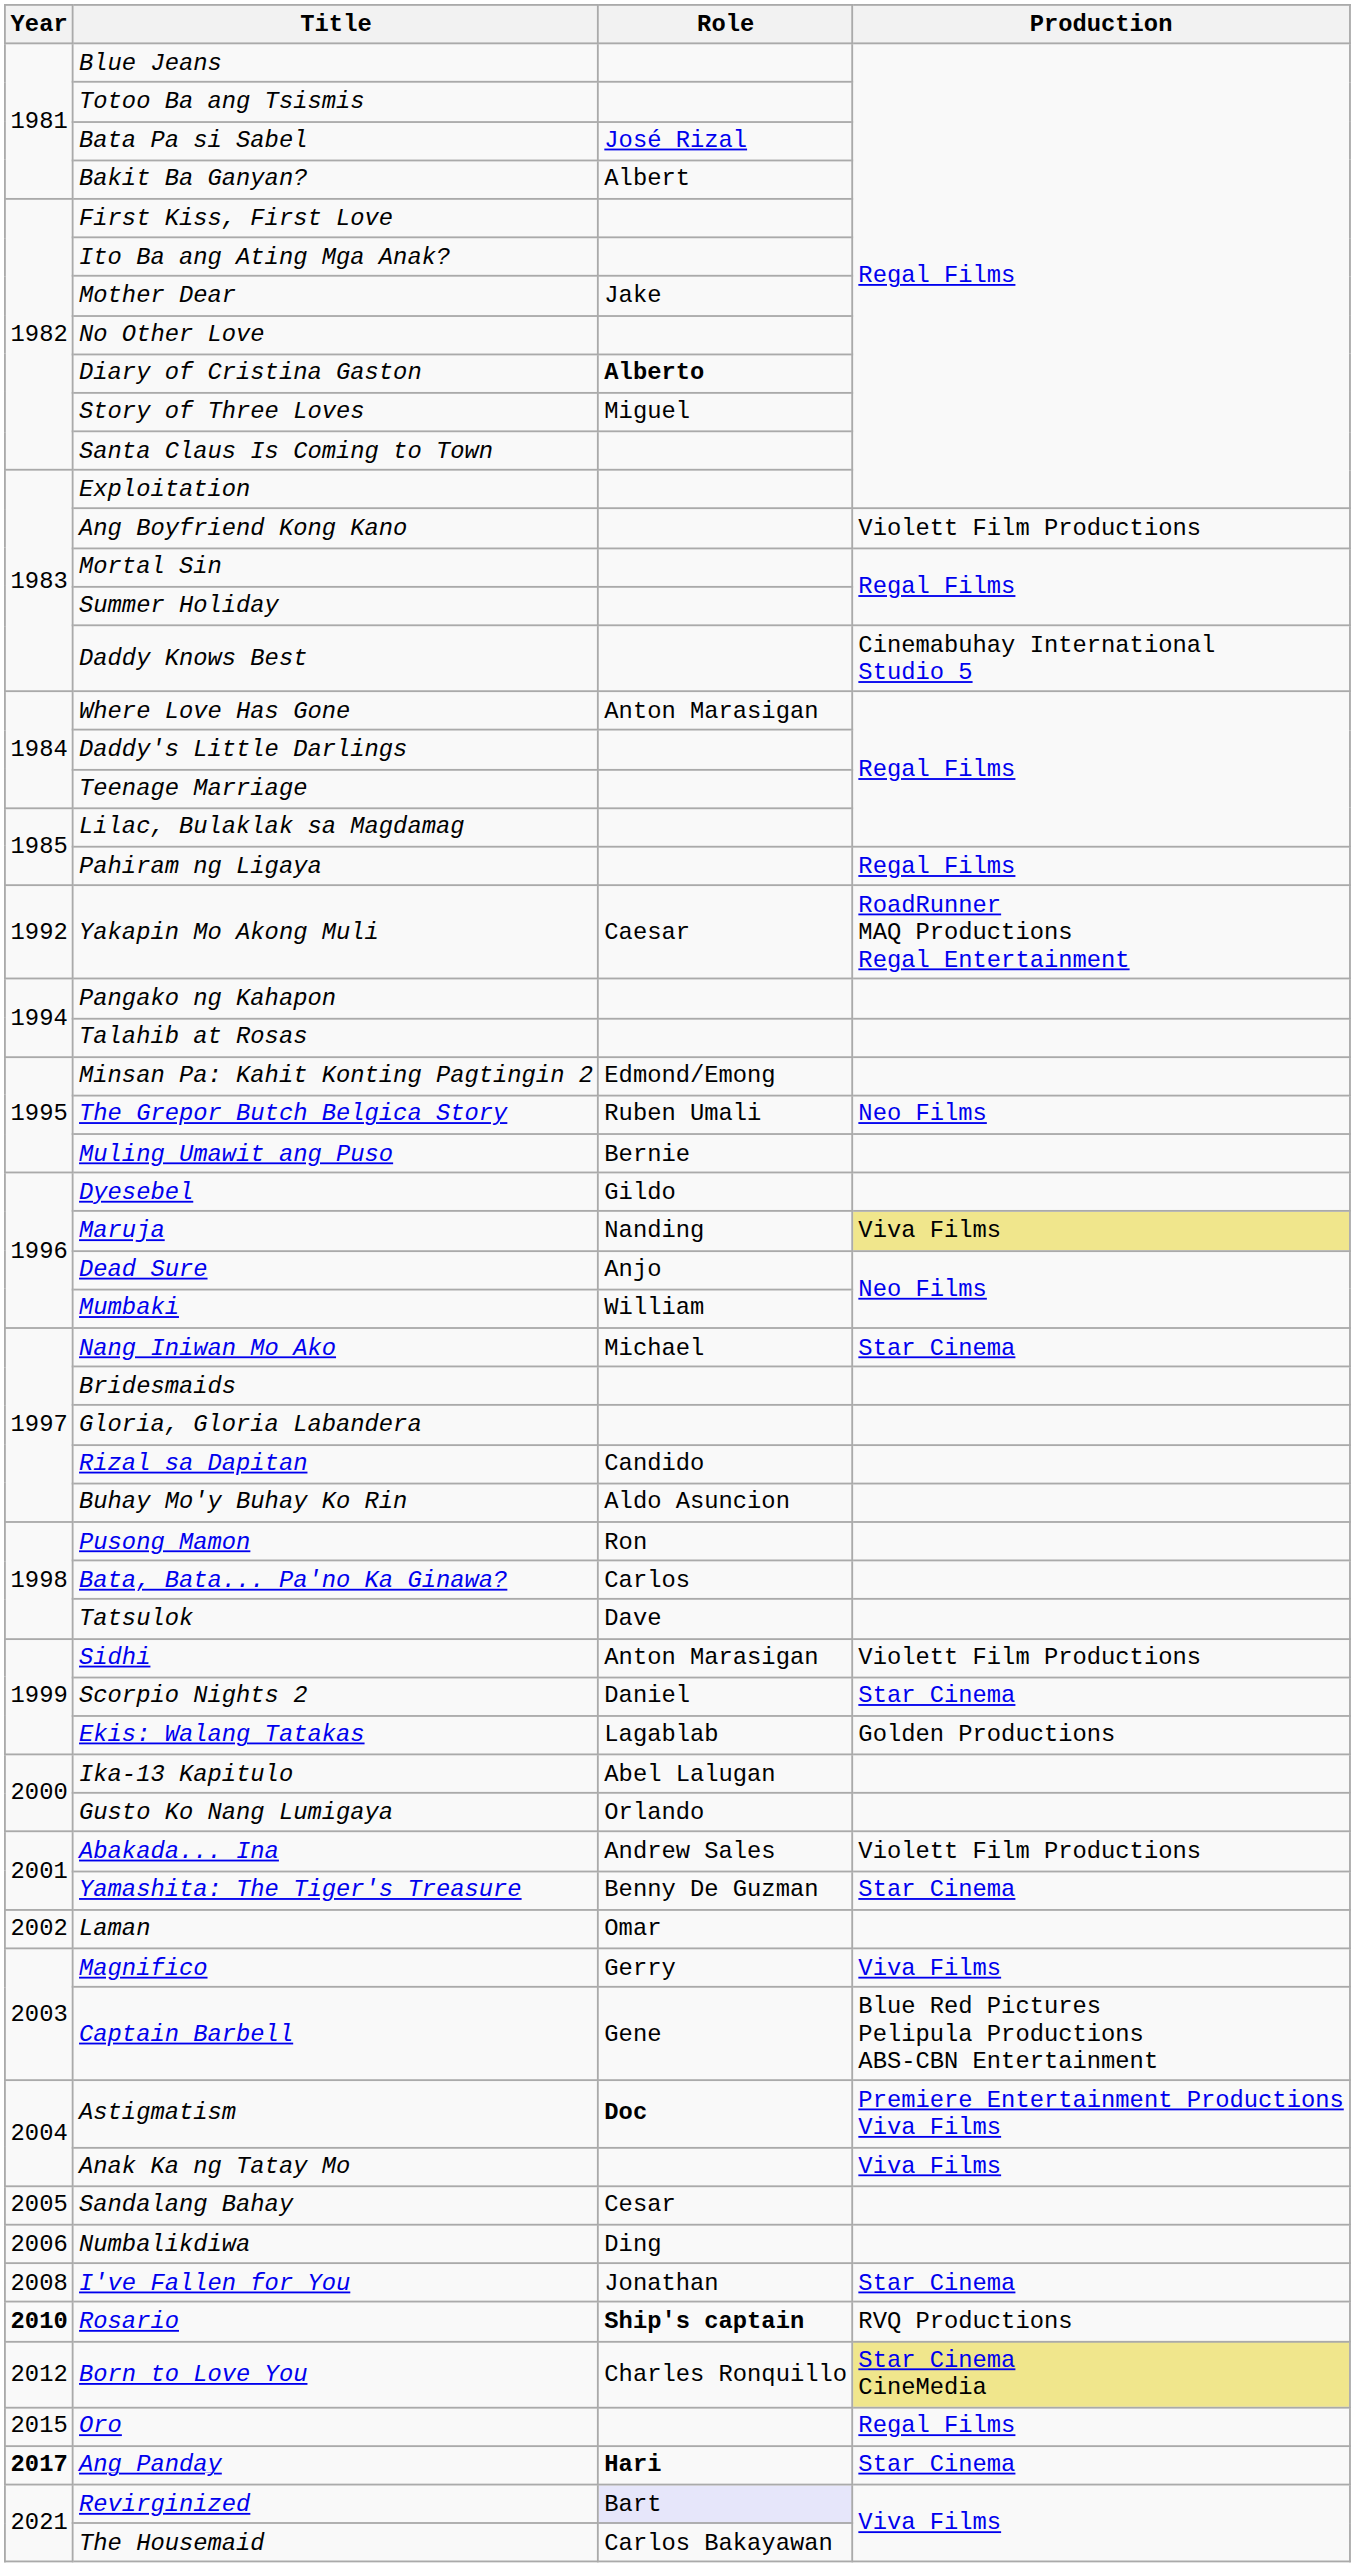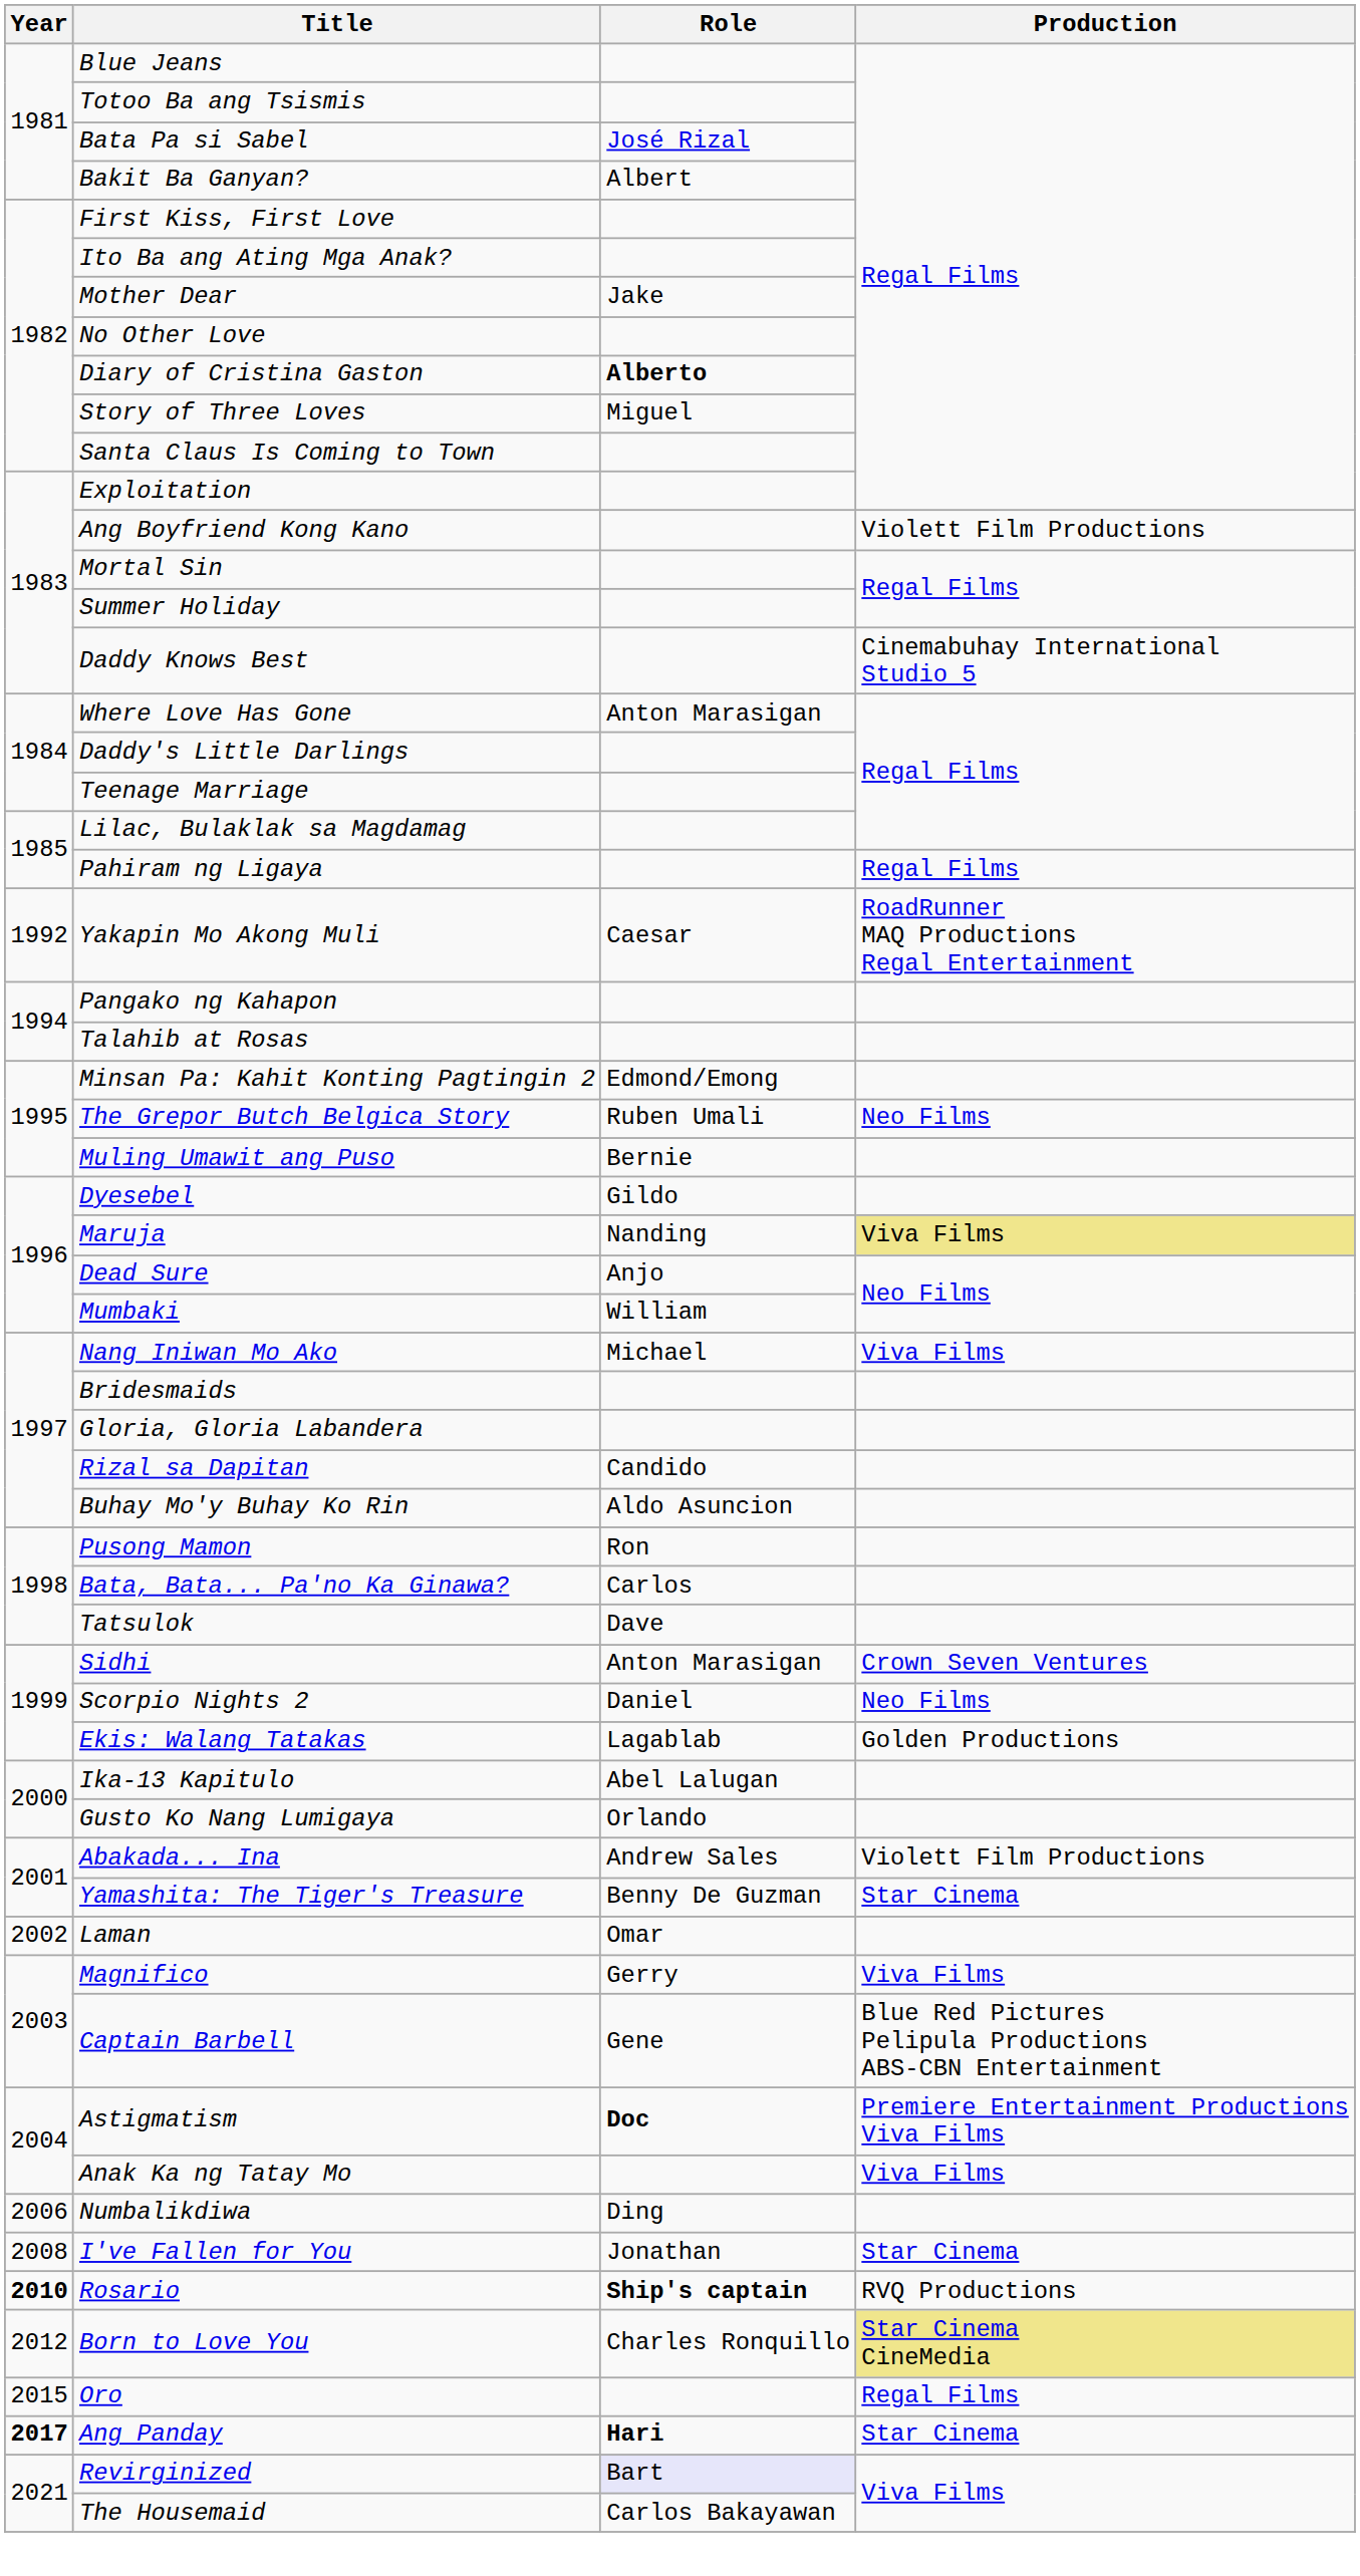 <table class="wikitable sortable">
 <tr>
 <th>Year</th>
 <th>Title</th>
 <th>Role</th>
 <th>Production</th>
 </tr>
 <tr>
 <td rowspan=4>1981</td>
 <td><em>Blue Jeans</em></td>
 <td></td>
 <td rowspan=12><a href='#'>Regal Films</a> </td>
 </tr>
 <tr>
 <td><em>Totoo Ba ang Tsismis </em></td>
 <td></td>
 </tr>
 <tr>
 <td><em>Bata Pa si Sabel </em></td>
 <td><a href='#'>José Rizal</a></td>
 </tr>
 <tr>
 <td><em>Bakit Ba Ganyan?</em></td>
 <td>Albert </td>
 </tr>
 <tr>
 <td rowspan=7>1982</td>
 <td><em>First Kiss, First Love</em></td>
 <td></td>
 </tr>
 <tr>
 <td><em>Ito Ba ang Ating Mga Anak?</em></td>
 <td></td>
 </tr>
 <tr>
 <td><em>Mother Dear</em></td>
 <td>Jake</td>
 </tr>
 <tr>
 <td><em>No Other Love</em></td>
 <td></td>
 </tr>
 <tr>
 <td><em>Diary of Cristina Gaston</em></td>
 <td><strong>Alberto </strong></td>
 </tr>
 <tr>
 <td><em>Story of Three Loves</em></td>
 <td>Miguel</td>
 </tr>
 <tr>
 <td><em>Santa Claus Is Coming to Town</em></td>
 <td></td>
 </tr>
 <tr>
 <td rowspan=5>1983</td>
 <td><em>Exploitation</em></td>
 <td></td>
 </tr>
 <tr>
 <td><em>Ang Boyfriend Kong Kano</em></td>
 <td></td>
 <td>Violett Film Productions </td>
 </tr>
 <tr>
 <td><em>Mortal Sin</em></td>
 <td></td>
 <td rowspan=2><a href='#'>Regal Films</a> </td>
 </tr>
 <tr>
 <td><em>Summer Holiday</em></td>
 <td></td>
 </tr>
 <tr>
 <td><em>Daddy Knows Best</em></td>
 <td></td>
 <td>Cinemabuhay International<br><a href='#'>Studio 5</a></td>
 </tr>
 <tr>
 <td rowspan=3>1984</td>
 <td><em>Where Love Has Gone</em></td>
 <td>Anton Marasigan</td>
 <td rowspan=4><a href='#'>Regal Films</a> </td>
 </tr>
 <tr>
 <td><em>Daddy's Little Darlings</em></td>
 <td></td>
 </tr>
 <tr>
 <td><em>Teenage Marriage</em></td>
 <td></td>
 </tr>
 <tr>
 <td rowspan="2">1985</td>
 <td><em>Lilac, Bulaklak sa Magdamag</em></td>
 <td></td>
 </tr>
 <tr>
 <td><em>Pahiram ng Ligaya</em></td>
 <td></td>
 <td><a href='#'>Regal Films</a> </td>
 </tr>
 <tr>
 <td>1992</td>
 <td><em>Yakapin Mo Akong Muli</em></td>
 <td>Caesar</td>
 <td><a href='#'>RoadRunner</a><br>MAQ Productions<br><a href='#'>Regal Entertainment</a> </td>
 </tr>
 <tr>
 <td rowspan=2>1994</td>
 <td><em>Pangako ng Kahapon</em></td>
 <td></td>
 <td></td>
 </tr>
 <tr>
 <td><em>Talahib at Rosas</em></td>
 <td></td>
 <td></td>
 </tr>
 <tr>
 <td rowspan="3">1995</td>
 <td><em>Minsan Pa: Kahit Konting Pagtingin 2</em></td>
 <td>Edmond/Emong</td>
 <td></td>
 </tr>
 <tr>
 <td><em><a href='#'>The Grepor Butch Belgica Story</a></em></td>
 <td>Ruben Umali</td>
 <td><a href='#'>Neo Films</a></td>
 </tr>
 <tr>
 <td><em><a href='#'>Muling Umawit ang Puso</a></em></td>
 <td>Bernie </td>
 <td></td>
 </tr>
 <tr>
 <td rowspan="4">1996</td>
 <td><em><a href='#'>Dyesebel</a></em></td>
 <td>Gildo</td>
 <td></td>
 </tr>
 <tr>
 <td><em><a href='#'>Maruja</a></em></td>
 <td>Nanding</td>
 <td style="background: khaki;">Viva Films </td>
 </tr>
 <tr>
 <td><em><a href='#'>Dead Sure</a></em></td>
 <td>Anjo </td>
 <td rowspan="2"><a href='#'>Neo Films</a></td>
 </tr>
 <tr>
 <td><em><a href='#'>Mumbaki</a></em></td>
 <td>William</td>
 </tr>
 <tr>
 <td rowspan="5">1997</td>
 <td><em><a href='#'>Nang Iniwan Mo Ako</a></em></td>
 <td>Michael</td>
-<td><a href='#'>Star Cinema</a> </td>
+<td><a href='#'>Viva Films</a></td>
 </tr>
 <tr>
 <td><em>Bridesmaids</em></td>
 <td></td>
 <td></td>
 </tr>
 <tr>
 <td><em>Gloria, Gloria Labandera</em></td>
 <td></td>
 <td></td>
 </tr>
 <tr>
 <td><em><a href='#'>Rizal sa Dapitan</a></em></td>
 <td>Candido </td>
 <td></td>
 </tr>
 <tr>
 <td><em>Buhay Mo'y Buhay Ko Rin</em></td>
 <td>Aldo Asuncion</td>
 <td></td>
 </tr>
 <tr>
 <td rowspan="3">1998</td>
 <td><em><a href='#'>Pusong Mamon</a></em></td>
 <td>Ron</td>
 <td></td>
 </tr>
 <tr>
 <td><em><a href='#'>Bata, Bata... Pa'no Ka Ginawa?</a></em></td>
 <td>Carlos</td>
 <td></td>
 </tr>
 <tr>
 <td><em>Tatsulok</em></td>
 <td>Dave</td>
 <td></td>
 </tr>
 <tr>
 <td rowspan="3">1999</td>
 <td><em><a href='#'>Sidhi</a></em></td>
 <td>Anton Marasigan</td>
-<td>Violett Film Productions </td>
+<td><a href='#'>Crown Seven Ventures</a></td>
 </tr>
 <tr>
 <td><em>Scorpio Nights 2</em></td>
 <td>Daniel</td>
-<td><a href='#'>Star Cinema</a></td>
+<td><a href='#'>Neo Films</a></td>
 </tr>
 <tr>
 <td><em><a href='#'>Ekis: Walang Tatakas</a></em></td>
 <td>Lagablab</td>
 <td>Golden Productions </td>
 </tr>
 <tr>
 <td rowspan=2>2000</td>
 <td><em>Ika-13 Kapitulo</em></td>
 <td>Abel Lalugan</td>
 <td></td>
 </tr>
 <tr>
 <td><em>Gusto Ko Nang Lumigaya</em></td>
 <td>Orlando</td>
 <td></td>
 </tr>
 <tr>
 <td rowspan="2">2001</td>
 <td><em><a href='#'>Abakada... Ina</a></em></td>
 <td>Andrew Sales</td>
 <td>Violett Film Productions </td>
 </tr>
 <tr>
 <td><em><a href='#'>Yamashita: The Tiger's Treasure</a></em></td>
 <td>Benny De Guzman</td>
 <td><a href='#'>Star Cinema</a></td>
 </tr>
 <tr>
 <td>2002</td>
 <td><em>Laman</em></td>
 <td>Omar</td>
 <td></td>
 </tr>
 <tr>
 <td rowspan="2">2003</td>
 <td><em><a href='#'>Magnifico</a></em></td>
 <td>Gerry</td>
 <td><a href='#'>Viva Films</a></td>
 </tr>
 <tr>
 <td><em><a href='#'>Captain Barbell</a></em></td>
 <td>Gene</td>
 <td>Blue Red Pictures<br>Pelipula Productions<br>ABS-CBN Entertainment </td>
 </tr>
 <tr>
 <td rowspan="2">2004</td>
 <td><em>Astigmatism</em></td>
 <td><strong>Doc</strong></td>
 <td><a href='#'>Premiere Entertainment Productions</a><br><a href='#'>Viva Films</a> </td>
 </tr>
 <tr>
 <td><em>Anak Ka ng Tatay Mo</em></td>
 <td></td>
 <td><a href='#'>Viva Films</a></td>
 </tr>
 <tr>
-<td>2005</td>
-<td><em>Sandalang Bahay</em></td>
-<td>Cesar</td>
-<td></td>
-</tr>
-<tr>
 <td>2006</td>
 <td><em>Numbalikdiwa</em></td>
 <td>Ding</td>
 <td></td>
 </tr>
 <tr>
 <td>2008</td>
 <td><em><a href='#'>I've Fallen for You</a></em></td>
 <td>Jonathan</td>
 <td><a href='#'>Star Cinema</a> </td>
 </tr>
 <tr>
 <td><strong>2010</strong></td>
 <td><em><a href='#'>Rosario</a></em></td>
 <td><strong>Ship's captain</strong></td>
 <td>RVQ Productions </td>
 </tr>
 <tr>
 <td>2012</td>
 <td><em><a href='#'>Born to Love You</a></em></td>
 <td>Charles Ronquillo</td>
 <td style="background: khaki;"><a href='#'>Star Cinema</a><br>CineMedia</td>
 </tr>
 <tr>
 <td>2015</td>
 <td><em><a href='#'>Oro</a></em></td>
 <td></td>
 <td><a href='#'>Regal Films</a> </td>
 </tr>
 <tr>
 <td><strong>2017</strong></td>
 <td><em><a href='#'>Ang Panday</a></em></td>
 <td><strong>Hari</strong></td>
 <td><a href='#'>Star Cinema</a></td>
 </tr>
 <tr>
 <td rowspan=2>2021</td>
 <td><em><a href='#'>Revirginized</a></em></td>
 <td style="background: lavender;">Bart</td>
 <td rowspan="2"><a href='#'>Viva Films</a></td>
 </tr>
 <tr>
 <td><em>The Housemaid</em></td>
 <td>Carlos Bakayawan</td>
 </tr>
 </table>
